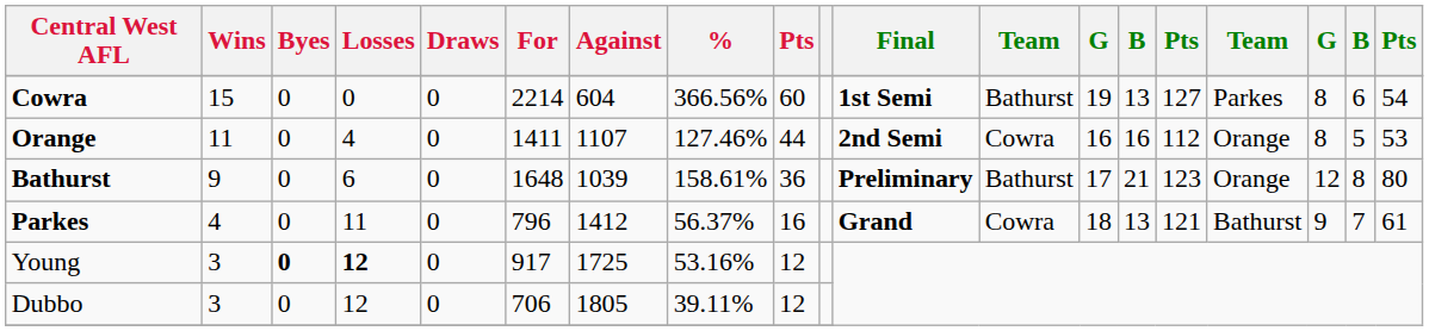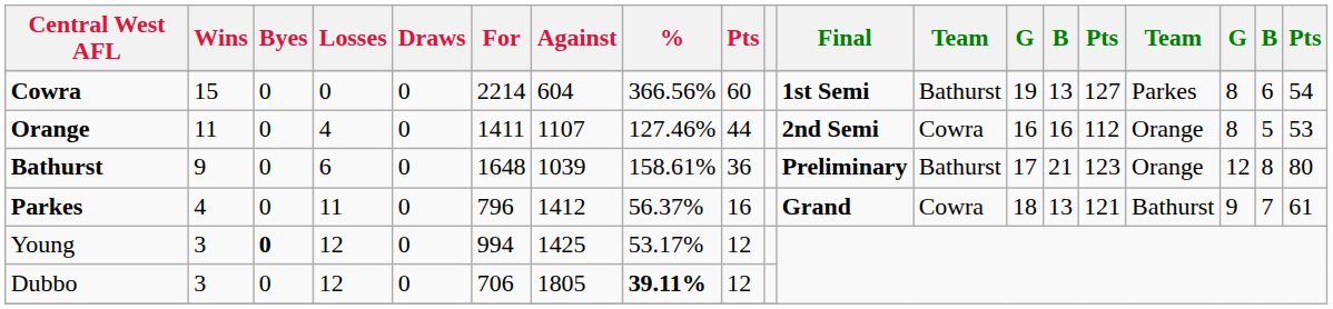 <table class="wikitable">
 <tr>
 <th style="color:crimson">Central West AFL</th>
 <th style="color:crimson">Wins</th>
 <th style="color:crimson">Byes</th>
 <th style="color:crimson">Losses</th>
 <th style="color:crimson">Draws</th>
 <th style="color:crimson">For</th>
 <th style="color:crimson">Against</th>
 <th style="color:crimson">%</th>
 <th style="color:crimson">Pts</th>
 <th></th>
 <th style="color:green">Final</th>
 <th style="color:green">Team</th>
 <th style="color:green">G</th>
 <th style="color:green">B</th>
 <th style="color:green">Pts</th>
 <th style="color:green">Team</th>
 <th style="color:green">G</th>
 <th style="color:green">B</th>
 <th style="color:green">Pts</th>
 </tr>
 <tr>
 </tr>
 <tr>
 </tr>
 <tr>
 <td><strong>	Cowra	</strong></td>
 <td>15</td>
 <td>0</td>
 <td>0</td>
 <td>0</td>
 <td>2214</td>
 <td>604</td>
 <td>366.56%</td>
 <td>60</td>
 <td></td>
 <td><strong>1st Semi</strong></td>
 <td>Bathurst</td>
 <td>19</td>
 <td>13</td>
 <td>127</td>
 <td>Parkes</td>
 <td>8</td>
 <td>6</td>
 <td>54</td>
 </tr>
 <tr>
 <td><strong>	Orange	</strong></td>
 <td>11</td>
 <td>0</td>
 <td>4</td>
 <td>0</td>
 <td>1411</td>
 <td>1107</td>
 <td>127.46%</td>
 <td>44</td>
 <td></td>
 <td><strong>2nd Semi</strong></td>
 <td>Cowra</td>
 <td>16</td>
 <td>16</td>
 <td>112</td>
 <td>Orange</td>
 <td>8</td>
 <td>5</td>
 <td>53</td>
 </tr>
 <tr>
 <td><strong>	Bathurst	</strong></td>
 <td>9</td>
 <td>0</td>
 <td>6</td>
 <td>0</td>
 <td>1648</td>
 <td>1039</td>
 <td>158.61%</td>
 <td>36</td>
 <td></td>
 <td><strong>Preliminary</strong></td>
 <td>Bathurst</td>
 <td>17</td>
 <td>21</td>
 <td>123</td>
 <td>Orange</td>
 <td>12</td>
 <td>8</td>
 <td>80</td>
 </tr>
 <tr>
 <td><strong>	Parkes	</strong></td>
 <td>4</td>
 <td>0</td>
 <td>11</td>
 <td>0</td>
 <td>796</td>
 <td>1412</td>
 <td>56.37%</td>
 <td>16</td>
 <td></td>
 <td><strong>Grand</strong></td>
 <td>Cowra</td>
 <td>18</td>
 <td>13</td>
 <td>121</td>
 <td>Bathurst</td>
 <td>9</td>
 <td>7</td>
 <td>61</td>
 </tr>
 <tr>
 <td>Young</td>
 <td>3</td>
 <td><strong>0</strong></td>
-<td><strong>12</strong></td>
+<td>12</td>
 <td>0</td>
-<td>917</td>
-<td>1725</td>
-<td>53.16%</td>
+<td>994</td>
+<td>1425</td>
+<td>53.17%</td>
 <td>12</td>
 <td></td>
 </tr>
 <tr>
 <td>Dubbo</td>
 <td>3</td>
 <td>0</td>
 <td>12</td>
 <td>0</td>
 <td>706</td>
 <td>1805</td>
-<td>39.11%</td>
+<td><strong>39.11%</strong></td>
 <td>12</td>
 <td></td>
 </tr>
 <tr>
 </tr>
 </table>
